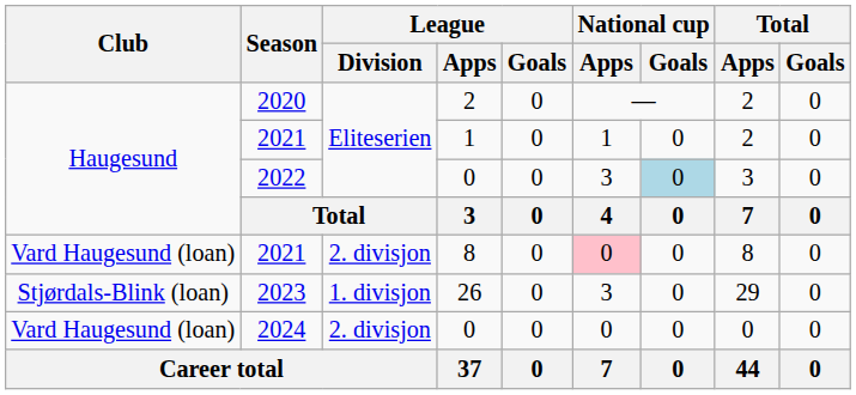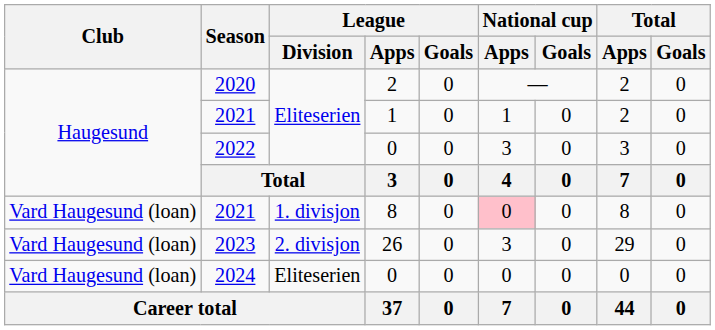 <table class="wikitable" style="text-align: center;">
 <tr>
 <th rowspan="2">Club</th>
 <th rowspan="2">Season</th>
 <th colspan="3">League</th>
 <th colspan="2">National cup</th>
 <th colspan="2">Total</th>
 </tr>
 <tr>
 <th>Division</th>
 <th>Apps</th>
 <th>Goals</th>
 <th>Apps</th>
 <th>Goals</th>
 <th>Apps</th>
 <th>Goals</th>
 </tr>
 <tr>
 <td rowspan="4"><a href='#'>Haugesund</a></td>
 <td><a href='#'>2020</a></td>
 <td rowspan="3"><a href='#'>Eliteserien</a></td>
 <td>2</td>
 <td>0</td>
 <td colspan="2">—</td>
 <td>2</td>
 <td>0</td>
 </tr>
 <tr>
 <td><a href='#'>2021</a></td>
 <td>1</td>
 <td>0</td>
 <td>1</td>
 <td>0</td>
 <td>2</td>
 <td>0</td>
 </tr>
 <tr>
 <td><a href='#'>2022</a></td>
 <td>0</td>
 <td>0</td>
 <td>3</td>
-<td style="background: lightblue;">0</td>
+<td>0</td>
 <td>3</td>
 <td>0</td>
 </tr>
 <tr>
 <th colspan="2">Total</th>
 <th>3</th>
 <th>0</th>
 <th>4</th>
 <th>0</th>
 <th>7</th>
 <th>0</th>
 </tr>
 <tr>
 <td><a href='#'>Vard Haugesund</a> (loan)</td>
 <td><a href='#'>2021</a></td>
-<td><a href='#'>2. divisjon</a></td>
+<td><a href='#'>1. divisjon</a></td>
 <td>8</td>
 <td>0</td>
 <td style="background: pink;">0</td>
 <td>0</td>
 <td>8</td>
 <td>0</td>
 </tr>
 <tr>
-<td><a href='#'>Stjørdals-Blink</a> (loan)</td>
+<td><a href='#'>Vard Haugesund</a> (loan)</td>
 <td><a href='#'>2023</a></td>
-<td><a href='#'>1. divisjon</a></td>
+<td><a href='#'>2. divisjon</a></td>
 <td>26</td>
 <td>0</td>
 <td>3</td>
 <td>0</td>
 <td>29</td>
 <td>0</td>
 </tr>
 <tr>
 <td><a href='#'>Vard Haugesund</a> (loan)</td>
 <td><a href='#'>2024</a></td>
-<td><a href='#'>2. divisjon</a></td>
+<td>Eliteserien</td>
 <td>0</td>
 <td>0</td>
 <td>0</td>
 <td>0</td>
 <td>0</td>
 <td>0</td>
 </tr>
 <tr>
 <th colspan="3">Career total</th>
 <th>37</th>
 <th>0</th>
 <th>7</th>
 <th>0</th>
 <th>44</th>
 <th>0</th>
 </tr>
 </table>
